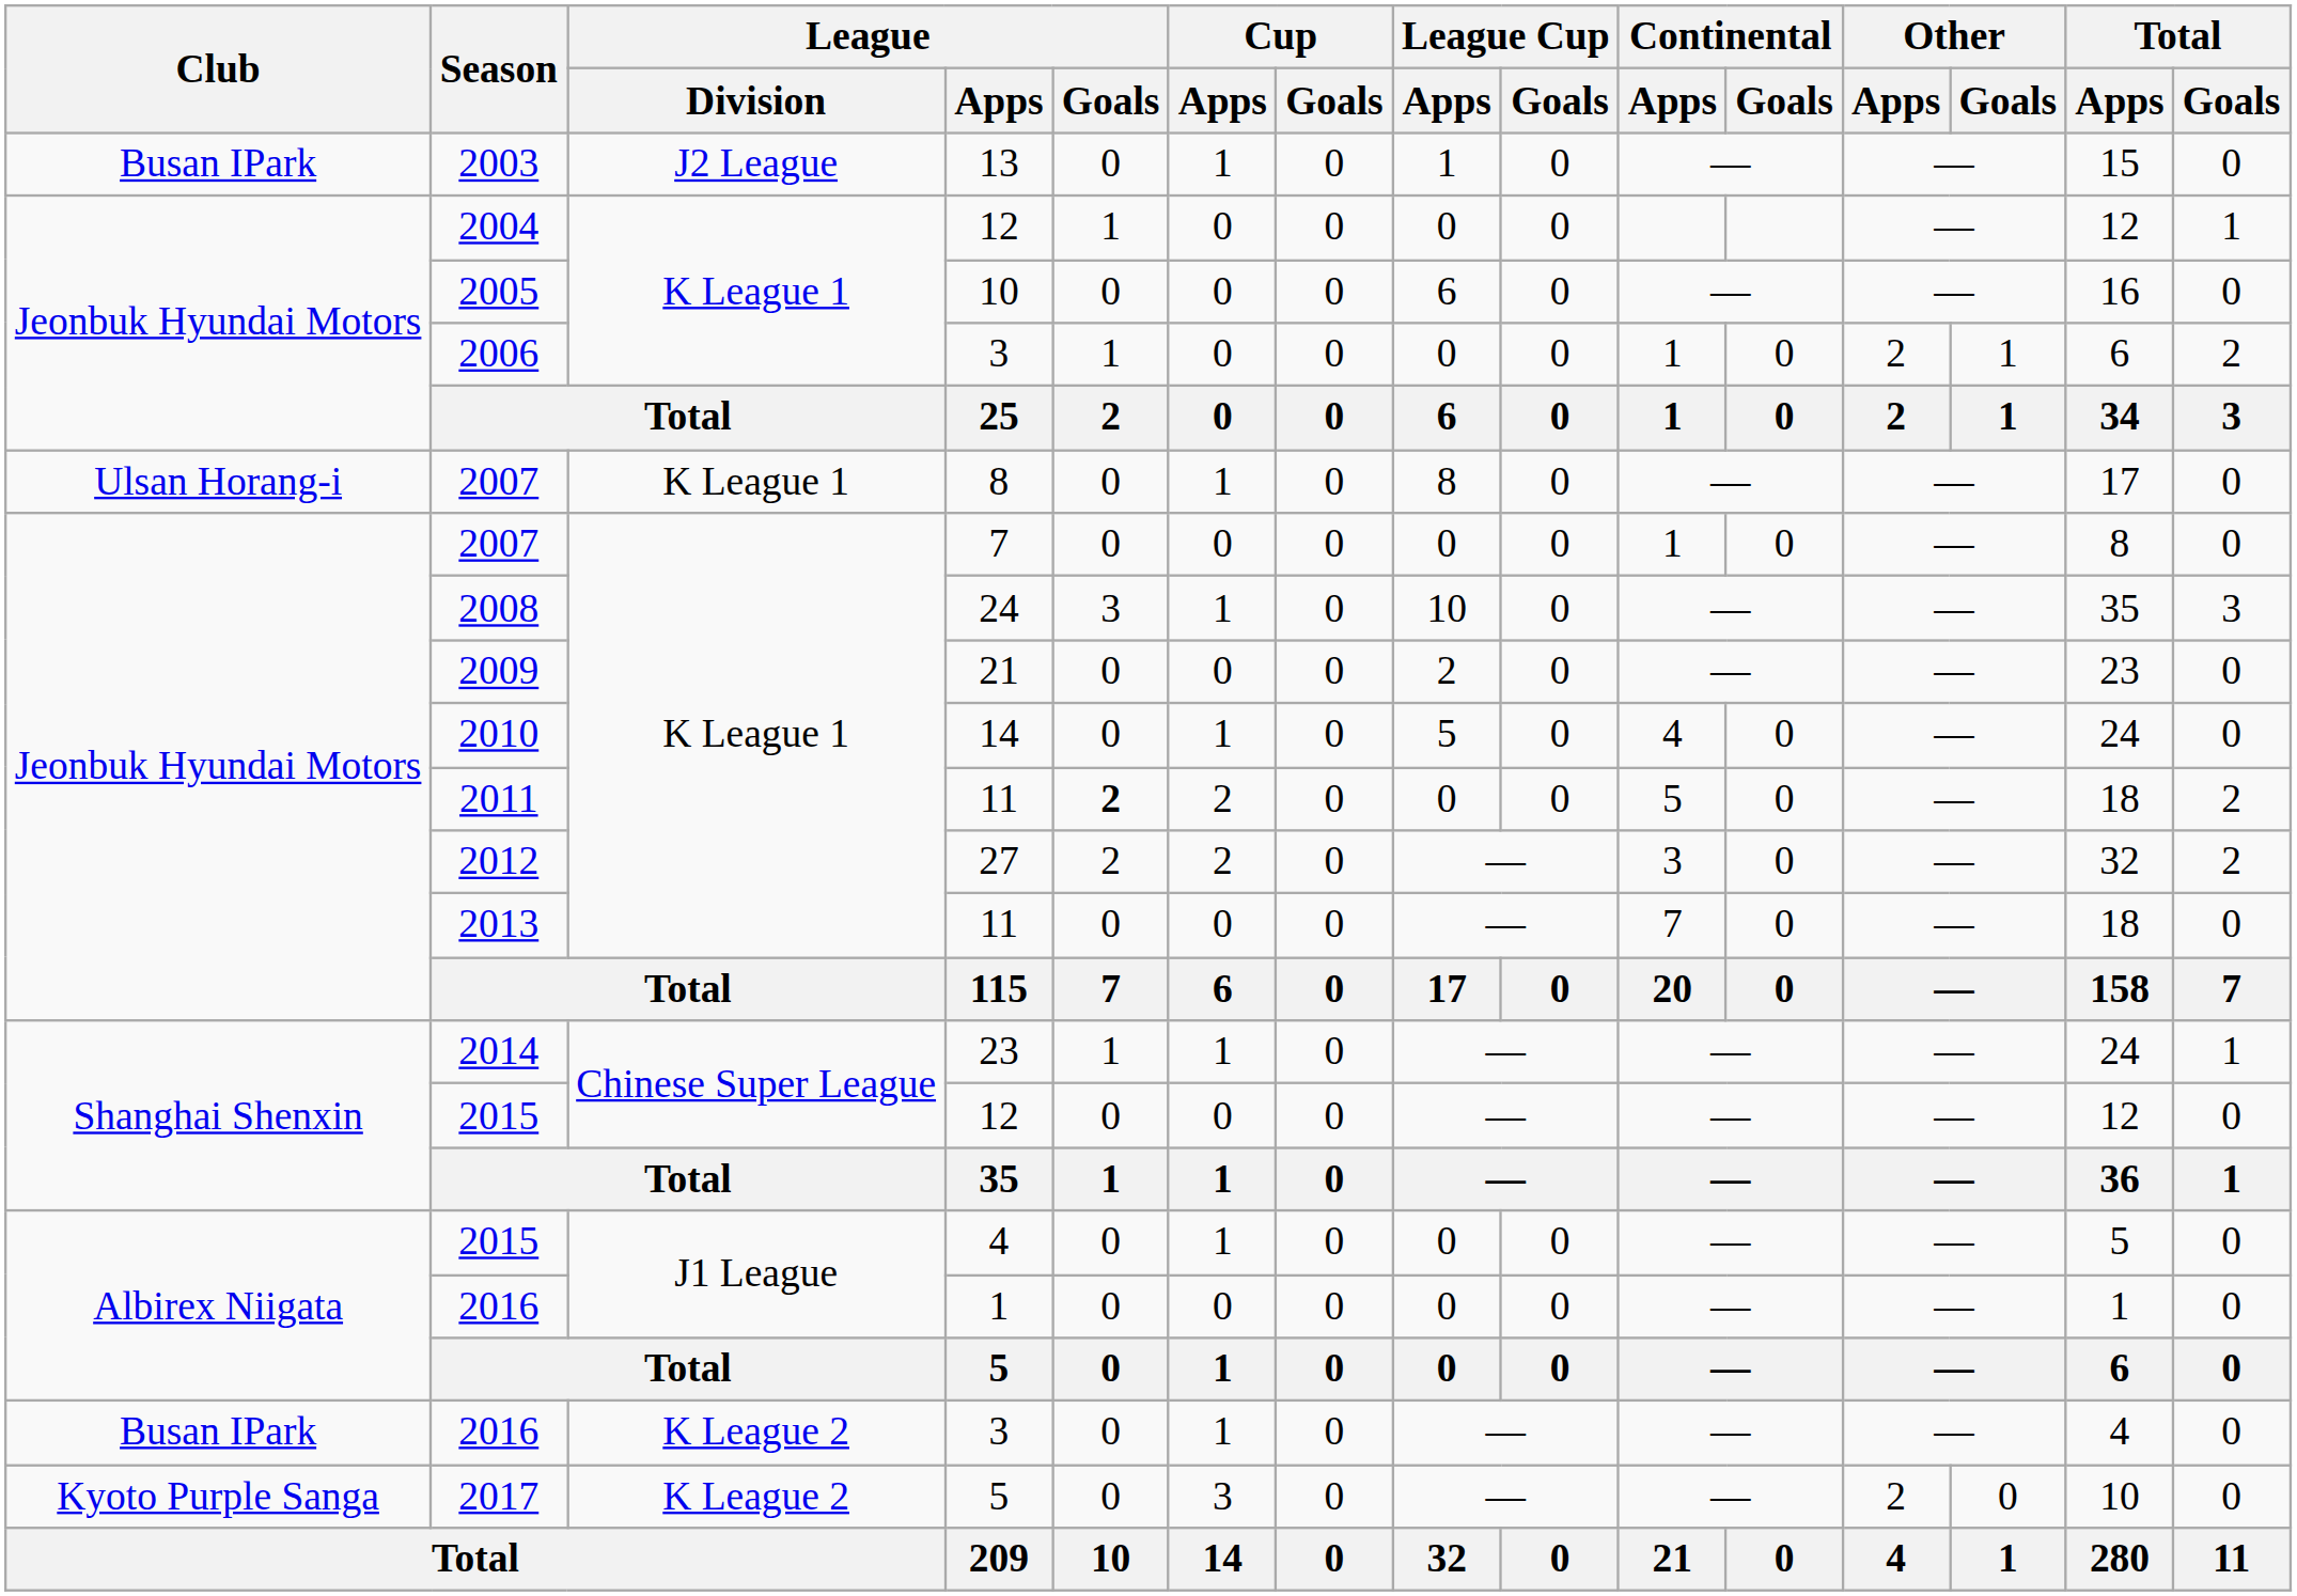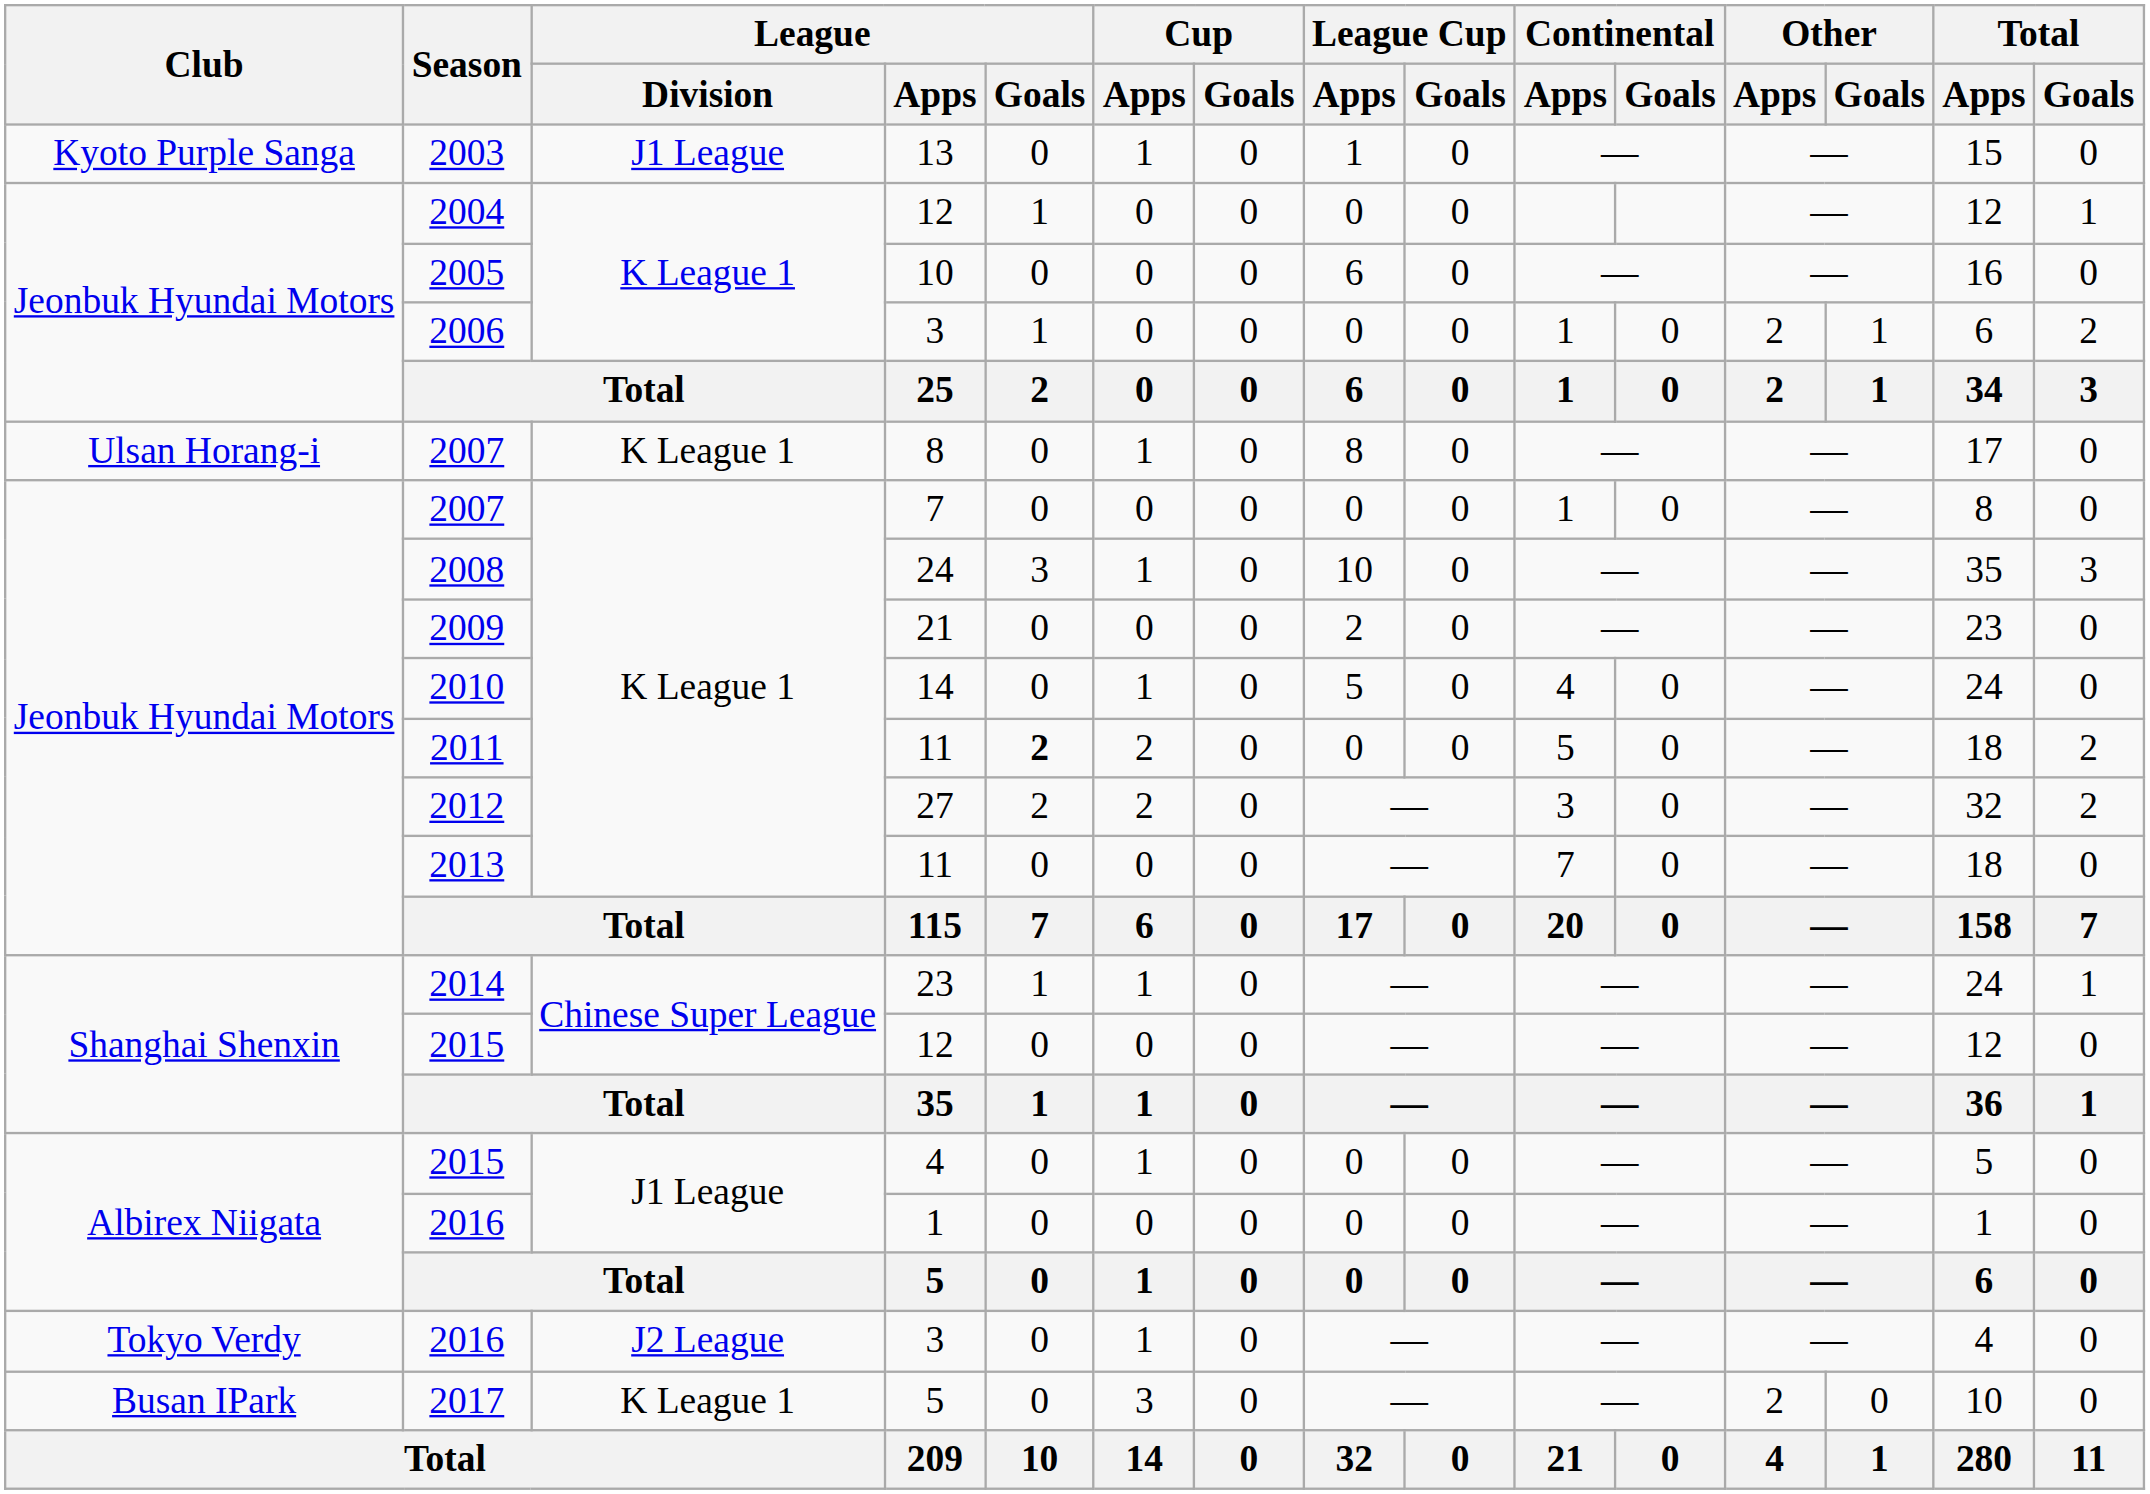 <table class="wikitable" style="text-align:center;">
 <tr>
 <th rowspan=2>Club</th>
 <th rowspan=2>Season</th>
 <th colspan=3>League</th>
 <th colspan=2>Cup</th>
 <th colspan=2>League Cup</th>
 <th colspan=2>Continental</th>
 <th colspan=2>Other</th>
 <th colspan=2>Total</th>
 </tr>
 <tr>
 <th>Division</th>
 <th>Apps</th>
 <th>Goals</th>
 <th>Apps</th>
 <th>Goals</th>
 <th>Apps</th>
 <th>Goals</th>
 <th>Apps</th>
 <th>Goals</th>
 <th>Apps</th>
 <th>Goals</th>
 <th>Apps</th>
 <th>Goals</th>
 </tr>
 <tr>
-<td><a href='#'>Busan IPark</a></td>
+<td><a href='#'>Kyoto Purple Sanga</a></td>
 <td><a href='#'>2003</a></td>
-<td><a href='#'>J2 League</a></td>
+<td><a href='#'>J1 League</a></td>
 <td>13</td>
 <td>0</td>
 <td>1</td>
 <td>0</td>
 <td>1</td>
 <td>0</td>
 <td colspan="2">—</td>
 <td colspan="2">—</td>
 <td>15</td>
 <td>0</td>
 </tr>
 <tr>
 <td rowspan="4"><a href='#'>Jeonbuk Hyundai Motors</a></td>
 <td><a href='#'>2004</a></td>
 <td rowspan="3"><a href='#'>K League 1</a></td>
 <td>12</td>
 <td>1</td>
 <td>0</td>
 <td>0</td>
 <td>0</td>
 <td>0</td>
 <td></td>
 <td></td>
 <td colspan="2">—</td>
 <td>12</td>
 <td>1</td>
 </tr>
 <tr>
 <td><a href='#'>2005</a></td>
 <td>10</td>
 <td>0</td>
 <td>0</td>
 <td>0</td>
 <td>6</td>
 <td>0</td>
 <td colspan="2">—</td>
 <td colspan="2">—</td>
 <td>16</td>
 <td>0</td>
 </tr>
 <tr>
 <td><a href='#'>2006</a></td>
 <td>3</td>
 <td>1</td>
 <td>0</td>
 <td>0</td>
 <td>0</td>
 <td>0</td>
 <td>1</td>
 <td>0</td>
 <td>2</td>
 <td>1</td>
 <td>6</td>
 <td>2</td>
 </tr>
 <tr>
 <th colspan=2>Total</th>
 <th>25</th>
 <th>2</th>
 <th>0</th>
 <th>0</th>
 <th>6</th>
 <th>0</th>
 <th>1</th>
 <th>0</th>
 <th>2</th>
 <th>1</th>
 <th>34</th>
 <th>3</th>
 </tr>
 <tr>
 <td><a href='#'>Ulsan Horang-i</a></td>
 <td><a href='#'>2007</a></td>
 <td>K League 1</td>
 <td>8</td>
 <td>0</td>
 <td>1</td>
 <td>0</td>
 <td>8</td>
 <td>0</td>
 <td colspan="2">—</td>
 <td colspan="2">—</td>
 <td>17</td>
 <td>0</td>
 </tr>
 <tr>
 <td rowspan="8"><a href='#'>Jeonbuk Hyundai Motors</a></td>
 <td><a href='#'>2007</a></td>
 <td rowspan="7">K League 1</td>
 <td>7</td>
 <td>0</td>
 <td>0</td>
 <td>0</td>
 <td>0</td>
 <td>0</td>
 <td>1</td>
 <td>0</td>
 <td colspan="2">—</td>
 <td>8</td>
 <td>0</td>
 </tr>
 <tr>
 <td><a href='#'>2008</a></td>
 <td>24</td>
 <td>3</td>
 <td>1</td>
 <td>0</td>
 <td>10</td>
 <td>0</td>
 <td colspan="2">—</td>
 <td colspan="2">—</td>
 <td>35</td>
 <td>3</td>
 </tr>
 <tr>
 <td><a href='#'>2009</a></td>
 <td>21</td>
 <td>0</td>
 <td>0</td>
 <td>0</td>
 <td>2</td>
 <td>0</td>
 <td colspan="2">—</td>
 <td colspan="2">—</td>
 <td>23</td>
 <td>0</td>
 </tr>
 <tr>
 <td><a href='#'>2010</a></td>
 <td>14</td>
 <td>0</td>
 <td>1</td>
 <td>0</td>
 <td>5</td>
 <td>0</td>
 <td>4</td>
 <td>0</td>
 <td colspan="2">—</td>
 <td>24</td>
 <td>0</td>
 </tr>
 <tr>
 <td><a href='#'>2011</a></td>
 <td>11</td>
 <td><strong>2</strong></td>
 <td>2</td>
 <td>0</td>
 <td>0</td>
 <td>0</td>
 <td>5</td>
 <td>0</td>
 <td colspan="2">—</td>
 <td>18</td>
 <td>2</td>
 </tr>
 <tr>
 <td><a href='#'>2012</a></td>
 <td>27</td>
 <td>2</td>
 <td>2</td>
 <td>0</td>
 <td colspan="2">—</td>
 <td>3</td>
 <td>0</td>
 <td colspan="2">—</td>
 <td>32</td>
 <td>2</td>
 </tr>
 <tr>
 <td><a href='#'>2013</a></td>
 <td>11</td>
 <td>0</td>
 <td>0</td>
 <td>0</td>
 <td colspan="2">—</td>
 <td>7</td>
 <td>0</td>
 <td colspan="2">—</td>
 <td>18</td>
 <td>0</td>
 </tr>
 <tr>
 <th colspan=2>Total</th>
 <th>115</th>
 <th>7</th>
 <th>6</th>
 <th>0</th>
 <th>17</th>
 <th>0</th>
 <th>20</th>
 <th>0</th>
 <th colspan="2">—</th>
 <th>158</th>
 <th>7</th>
 </tr>
 <tr>
 <td rowspan="3"><a href='#'>Shanghai Shenxin</a></td>
 <td><a href='#'>2014</a></td>
 <td rowspan="2"><a href='#'>Chinese Super League</a></td>
 <td>23</td>
 <td>1</td>
 <td>1</td>
 <td>0</td>
 <td colspan="2">—</td>
 <td colspan="2">—</td>
 <td colspan="2">—</td>
 <td>24</td>
 <td>1</td>
 </tr>
 <tr>
 <td><a href='#'>2015</a></td>
 <td>12</td>
 <td>0</td>
 <td>0</td>
 <td>0</td>
 <td colspan="2">—</td>
 <td colspan="2">—</td>
 <td colspan="2">—</td>
 <td>12</td>
 <td>0</td>
 </tr>
 <tr>
 <th colspan=2>Total</th>
 <th>35</th>
 <th>1</th>
 <th>1</th>
 <th>0</th>
 <th colspan="2">—</th>
 <th colspan="2">—</th>
 <th colspan="2">—</th>
 <th>36</th>
 <th>1</th>
 </tr>
 <tr>
 <td rowspan="3"><a href='#'>Albirex Niigata</a></td>
 <td><a href='#'>2015</a></td>
 <td rowspan="2">J1 League</td>
 <td>4</td>
 <td>0</td>
 <td>1</td>
 <td>0</td>
 <td>0</td>
 <td>0</td>
 <td colspan="2">—</td>
 <td colspan="2">—</td>
 <td>5</td>
 <td>0</td>
 </tr>
 <tr>
 <td><a href='#'>2016</a></td>
 <td>1</td>
 <td>0</td>
 <td>0</td>
 <td>0</td>
 <td>0</td>
 <td>0</td>
 <td colspan="2">—</td>
 <td colspan="2">—</td>
 <td>1</td>
 <td>0</td>
 </tr>
 <tr>
 <th colspan=2>Total</th>
 <th>5</th>
 <th>0</th>
 <th>1</th>
 <th>0</th>
 <th>0</th>
 <th>0</th>
 <th colspan="2">—</th>
 <th colspan="2">—</th>
 <th>6</th>
 <th>0</th>
 </tr>
 <tr>
-<td><a href='#'>Busan IPark</a></td>
+<td><a href='#'>Tokyo Verdy</a></td>
 <td><a href='#'>2016</a></td>
-<td><a href='#'>K League 2</a></td>
+<td><a href='#'>J2 League</a></td>
 <td>3</td>
 <td>0</td>
 <td>1</td>
 <td>0</td>
 <td colspan="2">—</td>
 <td colspan="2">—</td>
 <td colspan="2">—</td>
 <td>4</td>
 <td>0</td>
 </tr>
 <tr>
-<td><a href='#'>Kyoto Purple Sanga</a></td>
+<td><a href='#'>Busan IPark</a></td>
 <td><a href='#'>2017</a></td>
-<td><a href='#'>K League 2</a></td>
+<td>K League 1</td>
 <td>5</td>
 <td>0</td>
 <td>3</td>
 <td>0</td>
 <td colspan="2">—</td>
 <td colspan="2">—</td>
 <td>2</td>
 <td>0</td>
 <td>10</td>
 <td>0</td>
 </tr>
 <tr>
 <th colspan=3>Total</th>
 <th>209</th>
 <th>10</th>
 <th>14</th>
 <th>0</th>
 <th>32</th>
 <th>0</th>
 <th>21</th>
 <th>0</th>
 <th>4</th>
 <th>1</th>
 <th>280</th>
 <th>11</th>
 </tr>
 </table>
